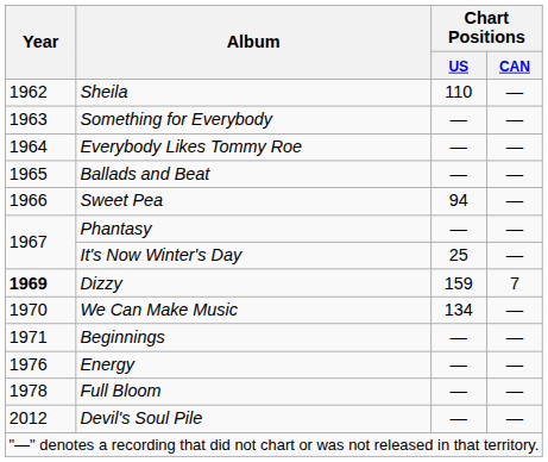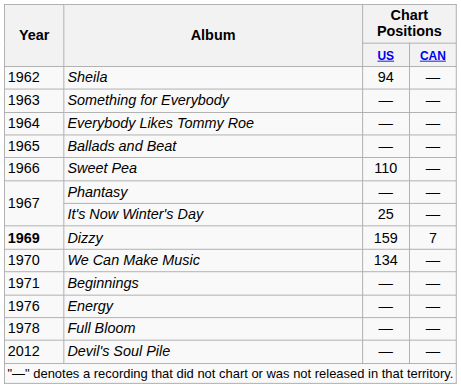 <table class="wikitable">
 <tr>
 <th rowspan="2">Year</th>
 <th rowspan="2">Album</th>
 <th colspan="2">Chart Positions</th>
 </tr>
 <tr>
 <th style="width:45px;"><small><a href='#'>US</a></small></th>
 <th style="width:45px;"><small><a href='#'>CAN</a></small></th>
 </tr>
 <tr>
 <td>1962</td>
 <td><em>Sheila</em></td>
-<td style="text-align:center;">110</td>
+<td style="text-align:center;">94</td>
 <td style="text-align:center;">—</td>
 </tr>
 <tr>
 <td>1963</td>
 <td><em>Something for Everybody</em></td>
 <td style="text-align:center;">—</td>
 <td style="text-align:center;">—</td>
 </tr>
 <tr>
 <td>1964</td>
 <td><em>Everybody Likes Tommy Roe</em></td>
 <td style="text-align:center;">—</td>
 <td style="text-align:center;">—</td>
 </tr>
 <tr>
 <td>1965</td>
 <td><em>Ballads and Beat</em></td>
 <td style="text-align:center;">—</td>
 <td style="text-align:center;">—</td>
 </tr>
 <tr>
 <td>1966</td>
 <td><em>Sweet Pea</em></td>
-<td style="text-align:center;">94</td>
+<td style="text-align:center;">110</td>
 <td style="text-align:center;">—</td>
 </tr>
 <tr>
 <td rowspan="2">1967</td>
 <td><em>Phantasy</em></td>
 <td style="text-align:center;">—</td>
 <td style="text-align:center;">—</td>
 </tr>
 <tr>
 <td><em>It's Now Winter's Day</em></td>
 <td style="text-align:center;">25</td>
 <td style="text-align:center;">—</td>
 </tr>
 <tr>
 <td><strong>1969</strong></td>
 <td><em>Dizzy</em></td>
 <td style="text-align:center;">159</td>
 <td style="text-align:center;">7</td>
 </tr>
 <tr>
 <td>1970</td>
 <td><em>We Can Make Music</em></td>
 <td style="text-align:center;">134</td>
 <td style="text-align:center;">—</td>
 </tr>
 <tr>
 <td>1971</td>
 <td><em>Beginnings</em></td>
 <td style="text-align:center;">—</td>
 <td style="text-align:center;">—</td>
 </tr>
 <tr>
 <td>1976</td>
 <td><em>Energy</em></td>
 <td style="text-align:center;">—</td>
 <td style="text-align:center;">—</td>
 </tr>
 <tr>
 <td>1978</td>
 <td><em>Full Bloom</em></td>
 <td style="text-align:center;">—</td>
 <td style="text-align:center;">—</td>
 </tr>
 <tr>
 <td>2012</td>
 <td><em>Devil's Soul Pile</em></td>
 <td style="text-align:center;">—</td>
 <td style="text-align:center;">—</td>
 </tr>
 <tr>
 <td colspan="5" style="font-size:90%">"—" denotes a recording that did not chart or was not released in that territory.</td>
 </tr>
 </table>
